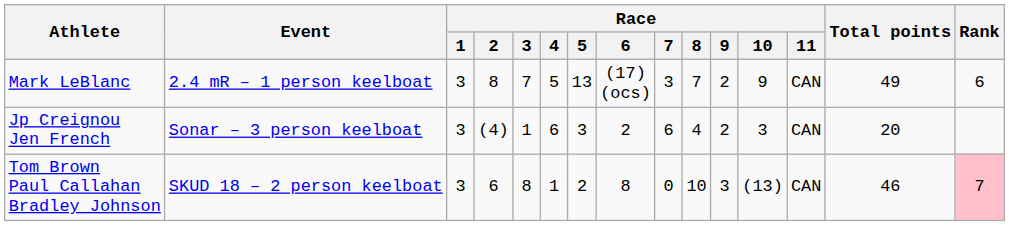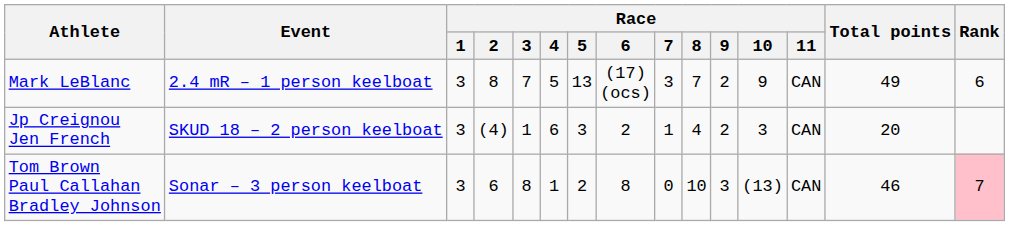 <table class=wikitable>
 <tr>
 <th rowspan="2">Athlete</th>
 <th rowspan="2">Event</th>
 <th colspan="11">Race</th>
 <th rowspan="2">Total points</th>
 <th rowspan="2">Rank</th>
 </tr>
 <tr>
 <th width="15">1</th>
 <th width="15">2</th>
 <th width="15">3</th>
 <th width="15">4</th>
 <th width="15">5</th>
 <th width="15">6</th>
 <th width="15">7</th>
 <th width="15">8</th>
 <th width="15">9</th>
 <th width="15">10</th>
 <th width="15">11</th>
 </tr>
 <tr>
 <td><a href='#'>Mark LeBlanc</a></td>
 <td><a href='#'>2.4 mR – 1 person keelboat</a></td>
 <td style="text-align:center;">3</td>
 <td style="text-align:center;">8</td>
 <td style="text-align:center;">7</td>
 <td style="text-align:center;">5</td>
 <td style="text-align:center;">13</td>
 <td style="text-align:center;">(17) (ocs)</td>
 <td style="text-align:center;">3</td>
 <td style="text-align:center;">7</td>
 <td style="text-align:center;">2</td>
 <td style="text-align:center;">9</td>
 <td style="text-align:center;">CAN</td>
 <td style="text-align:center;">49</td>
 <td style="text-align:center;">6</td>
 </tr>
 <tr>
 <td><a href='#'>Jp Creignou</a><br><a href='#'>Jen French</a></td>
-<td><a href='#'>Sonar – 3 person keelboat</a></td>
+<td><a href='#'>SKUD 18 – 2 person keelboat</a></td>
 <td style="text-align:center;">3</td>
 <td style="text-align:center;">(4)</td>
 <td style="text-align:center;">1</td>
 <td style="text-align:center;">6</td>
 <td style="text-align:center;">3</td>
 <td style="text-align:center;">2</td>
-<td style="text-align:center;">6</td>
+<td style="text-align:center;">1</td>
 <td style="text-align:center;">4</td>
 <td style="text-align:center;">2</td>
 <td style="text-align:center;">3</td>
 <td style="text-align:center;">CAN</td>
 <td style="text-align:center;">20</td>
 <td style="text-align:center;"></td>
 </tr>
 <tr>
 <td><a href='#'>Tom Brown</a><br><a href='#'>Paul Callahan</a><br><a href='#'>Bradley Johnson</a></td>
-<td><a href='#'>SKUD 18 – 2 person keelboat</a></td>
+<td><a href='#'>Sonar – 3 person keelboat</a></td>
 <td style="text-align:center;">3</td>
 <td style="text-align:center;">6</td>
 <td style="text-align:center;">8</td>
 <td style="text-align:center;">1</td>
 <td style="text-align:center;">2</td>
 <td style="text-align:center;">8</td>
 <td style="text-align:center;">0</td>
 <td style="text-align:center;">10</td>
 <td style="text-align:center;">3</td>
 <td style="text-align:center;">(13)</td>
 <td style="text-align:center;">CAN</td>
 <td style="text-align:center;">46</td>
 <td style="background: pink; text-align:center;">7</td>
 </tr>
 </table>
